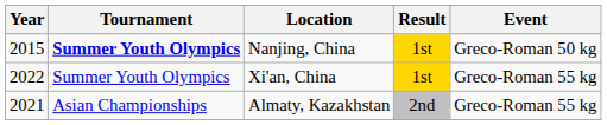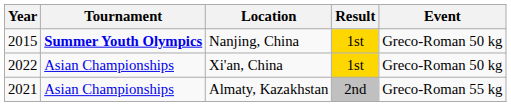 <table class="wikitable" style="font-size:95%;">
 <tr>
 <th>Year</th>
 <th>Tournament</th>
 <th>Location</th>
 <th>Result</th>
 <th>Event</th>
 </tr>
 <tr>
 <td>2015</td>
 <td><strong><a href='#'>Summer Youth Olympics</a></strong></td>
 <td>Nanjing, China</td>
 <td align="center" bgcolor="gold">1st</td>
 <td>Greco-Roman 50 kg</td>
 </tr>
 <tr>
 <td>2022</td>
-<td><a href='#'>Summer Youth Olympics</a></td>
+<td><a href='#'>Asian Championships</a></td>
 <td>Xi'an, China</td>
 <td align="center" bgcolor="gold">1st</td>
-<td>Greco-Roman 55 kg</td>
+<td>Greco-Roman 50 kg</td>
 </tr>
 <tr>
 <td>2021</td>
 <td><a href='#'>Asian Championships</a></td>
 <td>Almaty, Kazakhstan</td>
 <td align="center" bgcolor="silver">2nd</td>
 <td>Greco-Roman 55 kg</td>
 </tr>
 </table>
